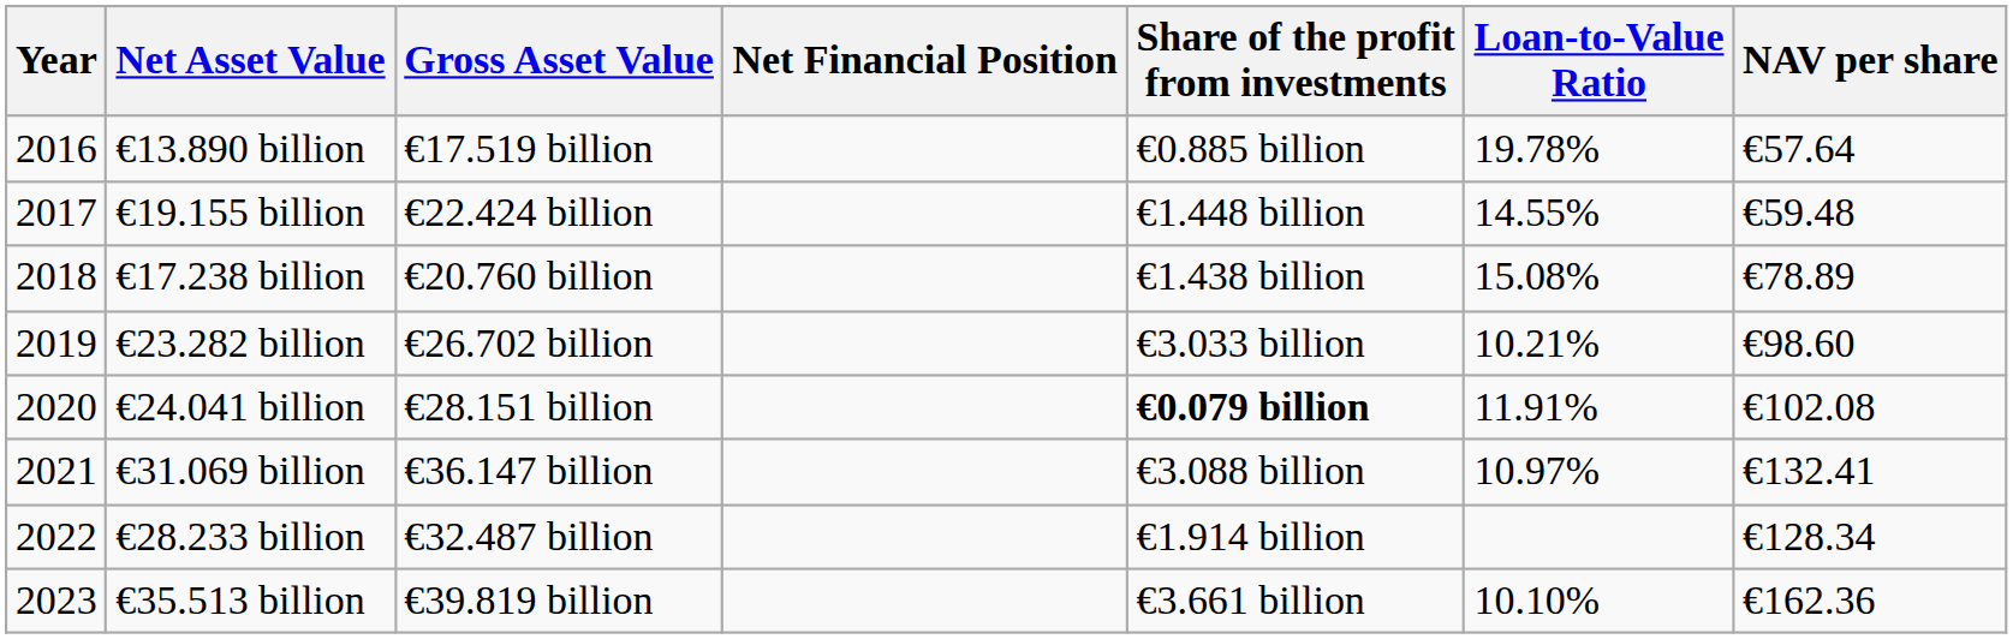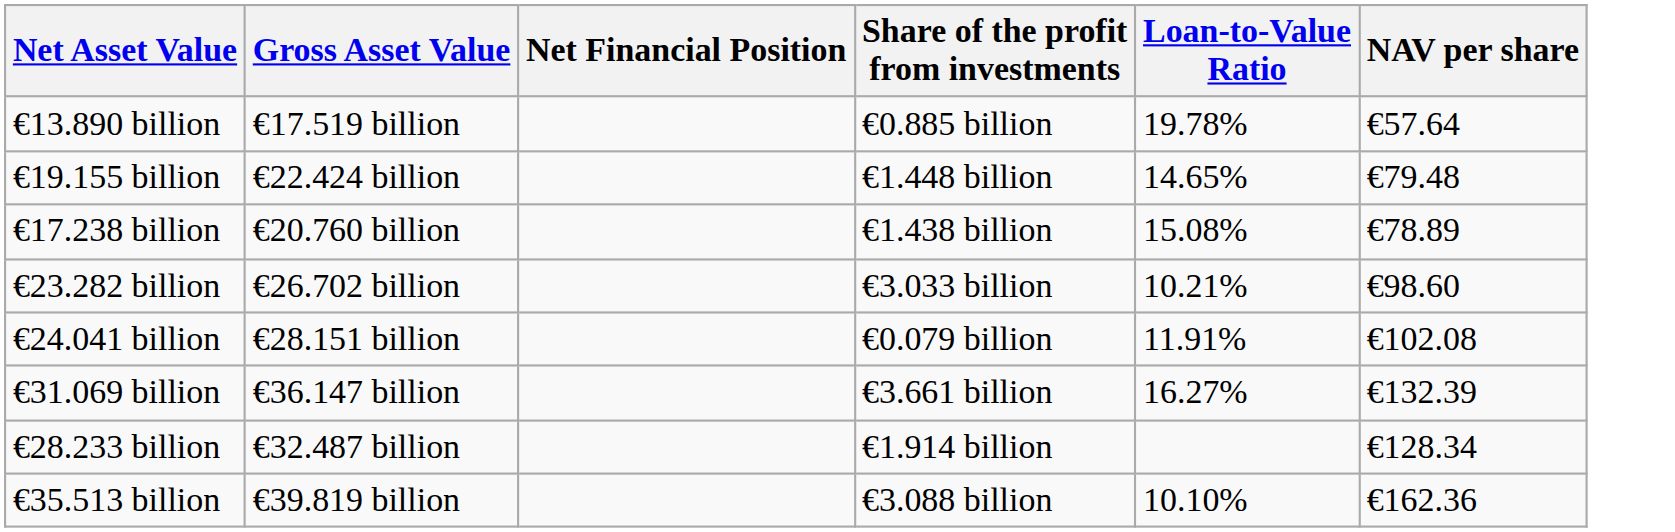 <table class="wikitable">
 <tr>
-<th>Year</th>
 <th><a href='#'>Net Asset Value</a></th>
 <th><a href='#'>Gross Asset Value</a></th>
 <th>Net Financial Position</th>
 <th>Share of the profit<br>from investments</th>
 <th><a href='#'>Loan-to-Value</a><br><a href='#'>Ratio</a></th>
 <th>NAV per share</th>
 </tr>
 <tr>
-<td>2016</td>
 <td>€13.890 billion</td>
 <td>€17.519 billion</td>
 <td></td>
 <td>€0.885 billion</td>
 <td>19.78%</td>
 <td>€57.64</td>
 </tr>
 <tr>
-<td>2017</td>
 <td>€19.155 billion</td>
 <td>€22.424 billion</td>
 <td></td>
 <td>€1.448 billion</td>
-<td>14.55%</td>
-<td>€59.48</td>
+<td>14.65%</td>
+<td>€79.48</td>
 </tr>
 <tr>
-<td>2018</td>
 <td>€17.238 billion</td>
 <td>€20.760 billion</td>
 <td></td>
 <td>€1.438 billion</td>
 <td>15.08%</td>
 <td>€78.89</td>
 </tr>
 <tr>
-<td>2019</td>
 <td>€23.282 billion</td>
 <td>€26.702 billion</td>
 <td></td>
 <td>€3.033 billion</td>
 <td>10.21%</td>
 <td>€98.60</td>
 </tr>
 <tr>
-<td>2020</td>
 <td>€24.041 billion</td>
 <td>€28.151 billion</td>
 <td></td>
-<td><strong>€0.079 billion</strong></td>
+<td>€0.079 billion</td>
 <td>11.91%</td>
 <td>€102.08</td>
 </tr>
 <tr>
-<td>2021</td>
 <td>€31.069 billion</td>
 <td>€36.147 billion</td>
 <td></td>
-<td>€3.088 billion</td>
-<td>10.97%</td>
-<td>€132.41</td>
+<td>€3.661 billion</td>
+<td>16.27%</td>
+<td>€132.39</td>
 </tr>
 <tr>
-<td>2022</td>
 <td>€28.233 billion</td>
 <td>€32.487 billion</td>
 <td></td>
 <td>€1.914 billion</td>
 <td></td>
 <td>€128.34</td>
 </tr>
 <tr>
-<td>2023</td>
 <td>€35.513 billion</td>
 <td>€39.819 billion</td>
 <td></td>
-<td>€3.661 billion</td>
+<td>€3.088 billion</td>
 <td>10.10%</td>
 <td>€162.36</td>
 </tr>
 </table>
